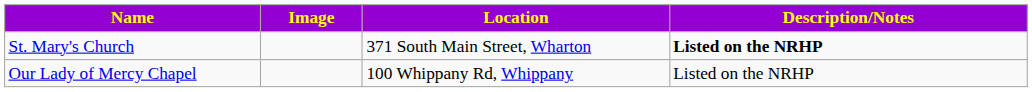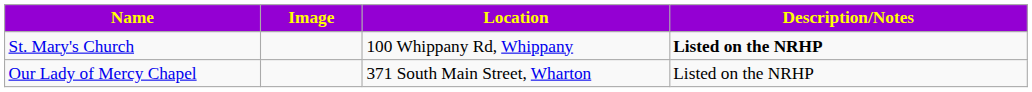 <table class="wikitable sortable" style="width:75%">
 <tr>
 <th style="background:darkviolet; color:yellow;" width="25%"><strong>Name</strong></th>
 <th style="background:darkviolet; color:yellow;" width="10%"><strong>Image</strong></th>
 <th style="background:darkviolet; color:yellow;" width="30%"><strong>Location</strong></th>
 <th style="background:darkviolet; color:yellow;" width="35%"><strong>Description/Notes</strong></th>
 </tr>
 <tr>
 <td><a href='#'>St. Mary's Church</a></td>
 <td></td>
-<td>371 South Main Street, <a href='#'>Wharton</a></td>
+<td>100 Whippany Rd, <a href='#'>Whippany</a></td>
 <td><strong>Listed on the NRHP</strong></td>
 </tr>
 <tr>
 <td><a href='#'>Our Lady of Mercy Chapel</a></td>
 <td></td>
-<td>100 Whippany Rd, <a href='#'>Whippany</a></td>
+<td>371 South Main Street, <a href='#'>Wharton</a></td>
 <td>Listed on the NRHP</td>
 </tr>
 </table>
